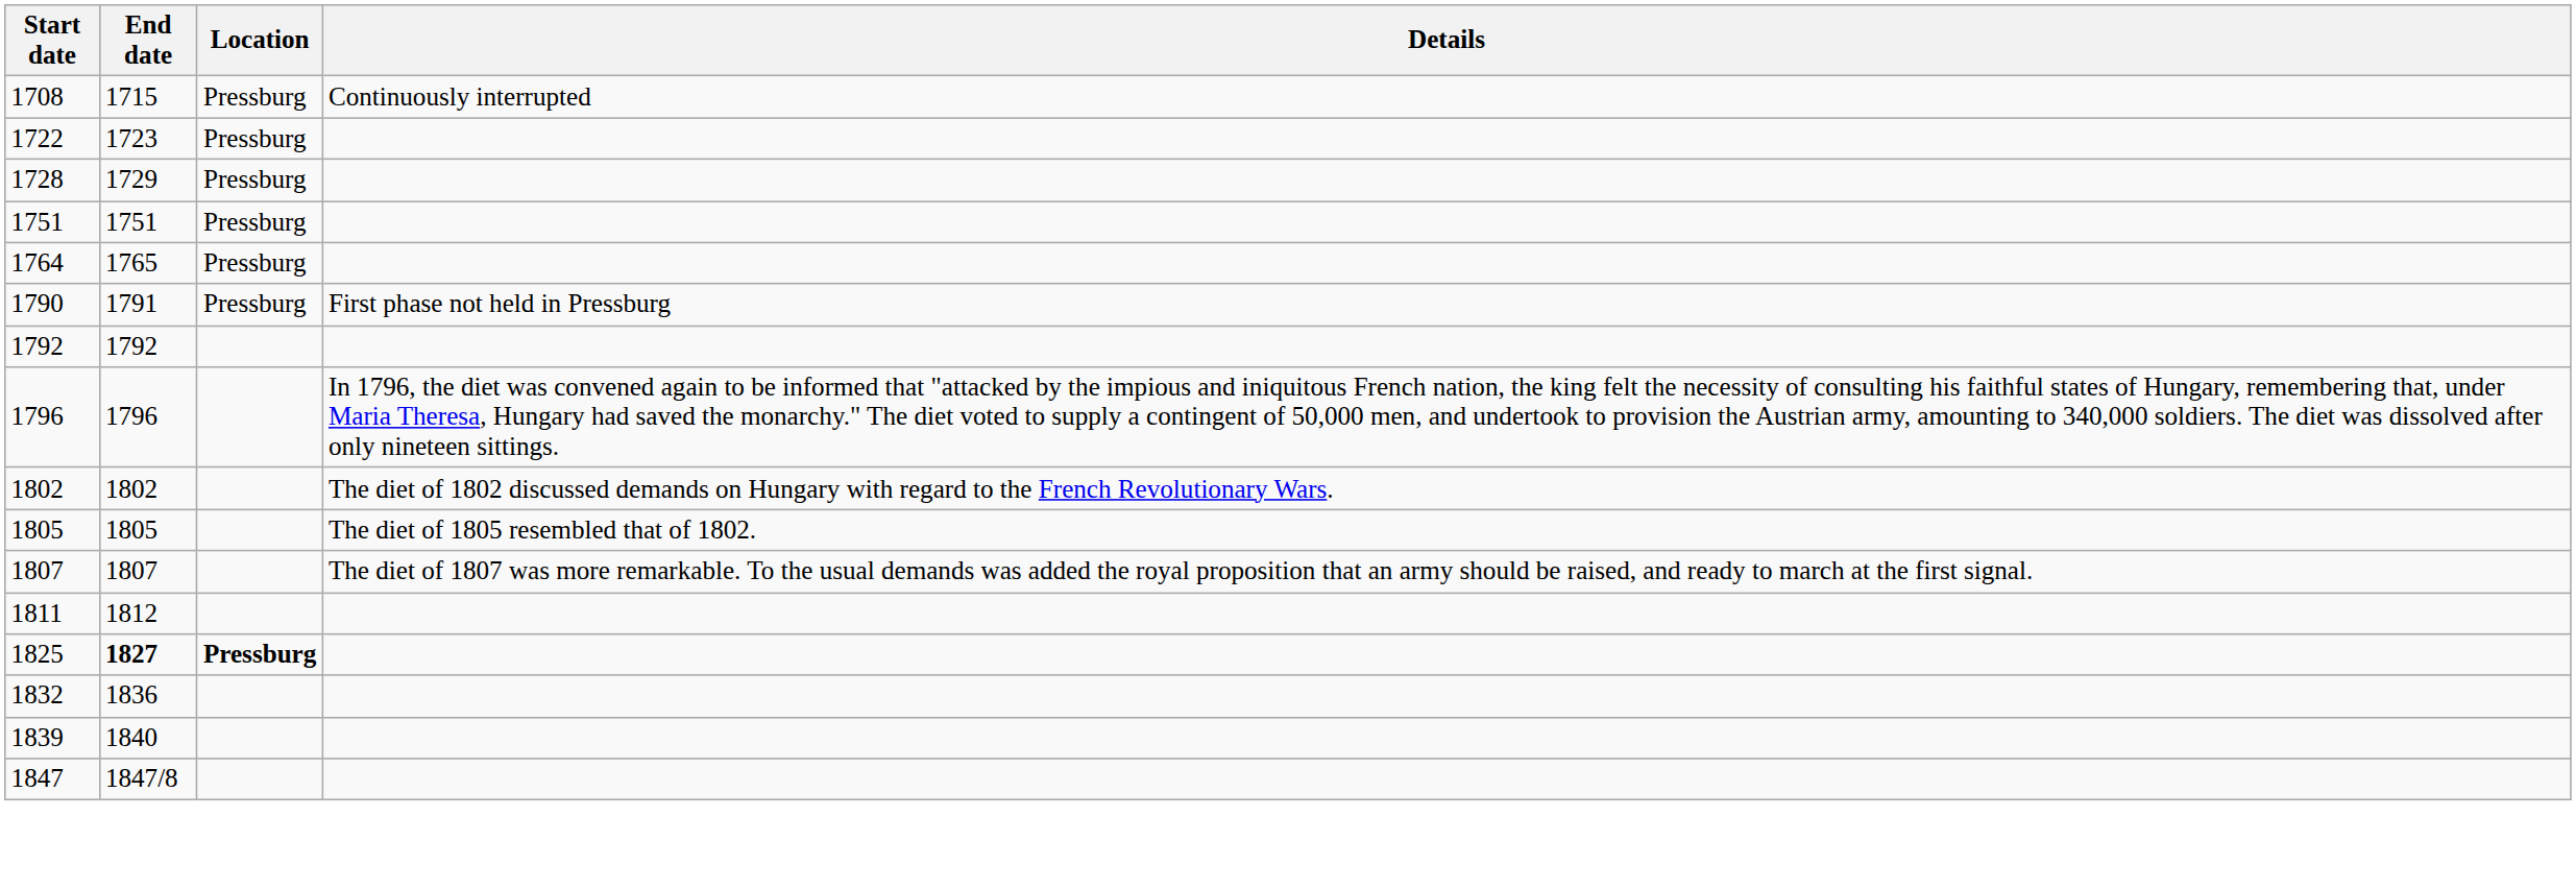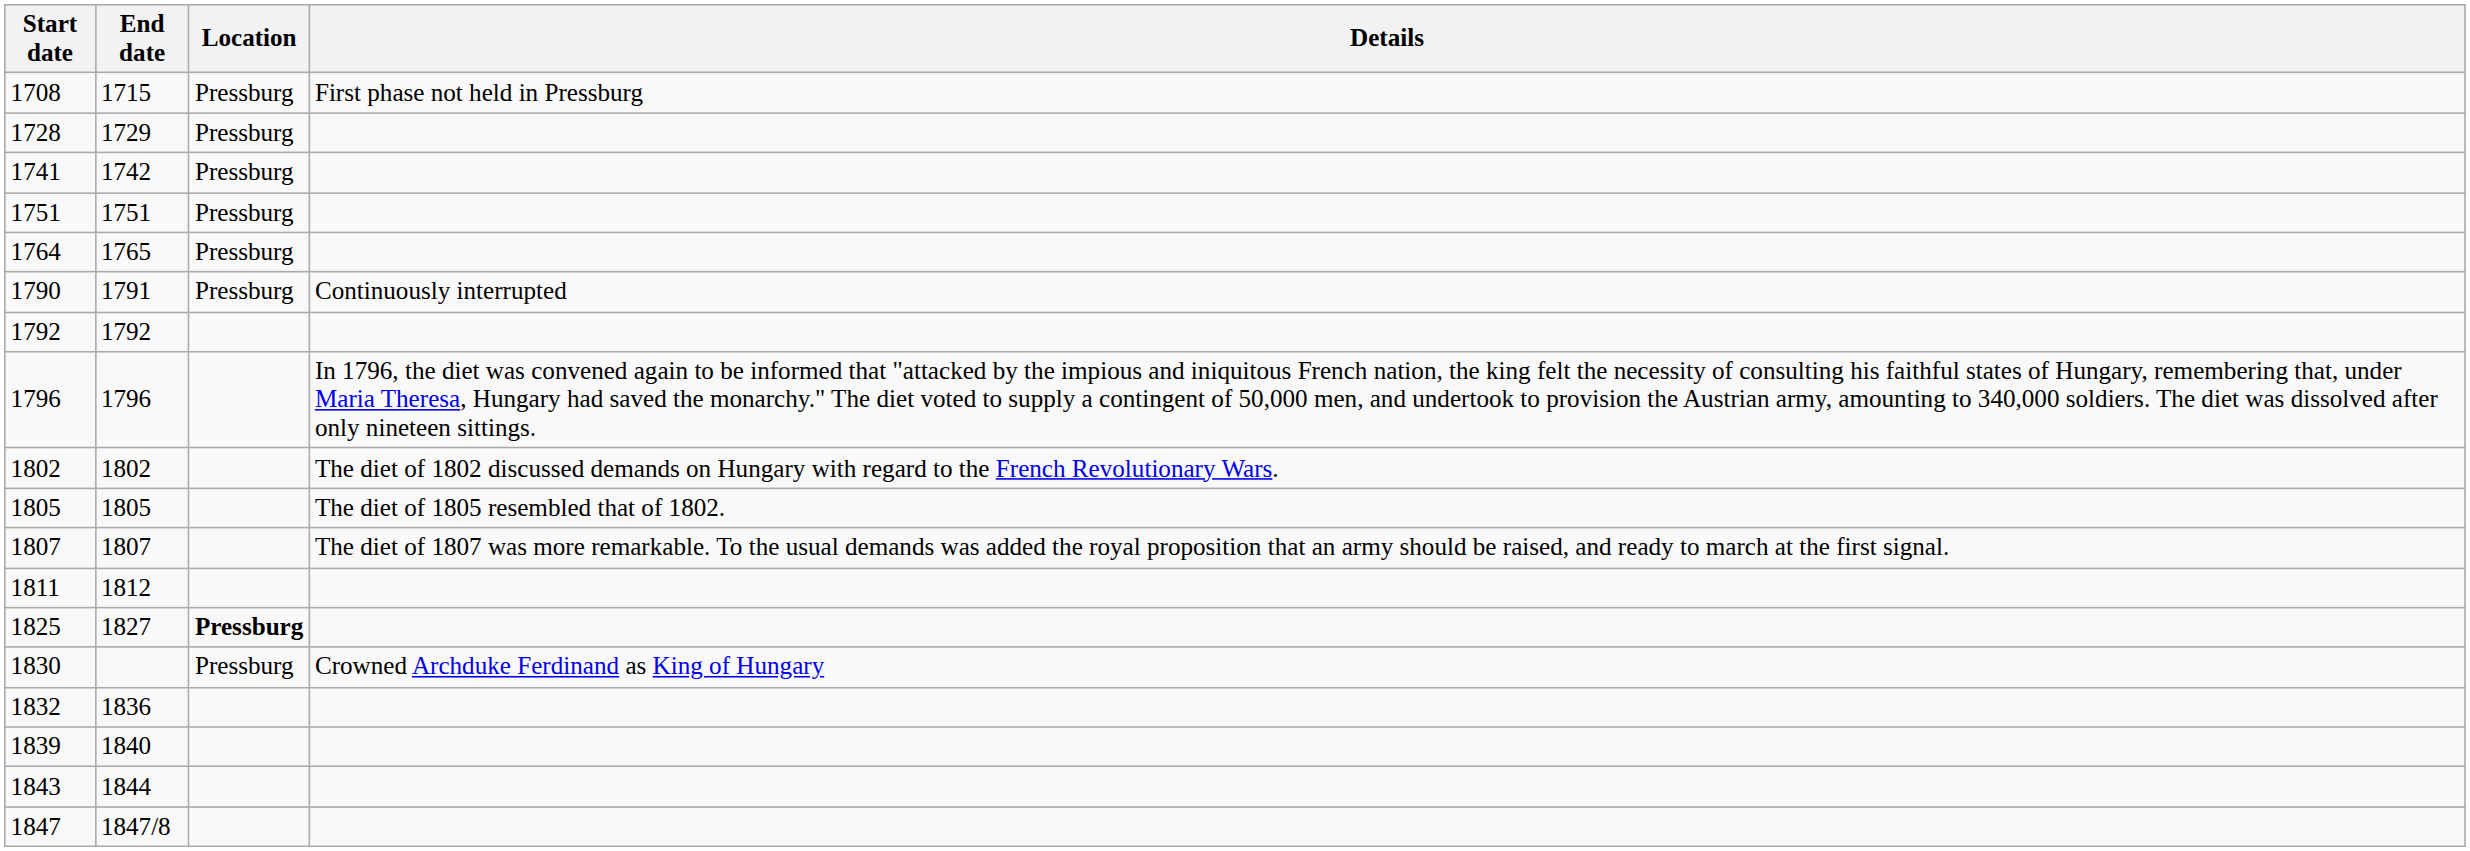 <table class="wikitable">
 <tr>
 <th>Start date</th>
 <th>End date</th>
 <th>Location</th>
 <th>Details</th>
 </tr>
 <tr>
 <td>1708</td>
 <td>1715</td>
 <td>Pressburg</td>
-<td>Continuously interrupted</td>
+<td>First phase not held in Pressburg</td>
 </tr>
 <tr>
-<td>1722</td>
-<td>1723</td>
+<td>1728</td>
+<td>1729</td>
 <td>Pressburg</td>
 <td></td>
 </tr>
 <tr>
-<td>1728</td>
-<td>1729</td>
+<td>1741</td>
+<td>1742</td>
 <td>Pressburg</td>
 <td></td>
 </tr>
 <tr>
 <td>1751</td>
 <td>1751</td>
 <td>Pressburg</td>
 <td></td>
 </tr>
 <tr>
 <td>1764</td>
 <td>1765</td>
 <td>Pressburg</td>
 <td></td>
 </tr>
 <tr>
 <td>1790</td>
 <td>1791</td>
 <td>Pressburg</td>
-<td>First phase not held in Pressburg</td>
+<td>Continuously interrupted</td>
 </tr>
 <tr>
 <td>1792</td>
 <td>1792</td>
 <td></td>
 <td></td>
 </tr>
 <tr>
 <td>1796</td>
 <td>1796</td>
 <td></td>
 <td>In 1796, the diet was convened again to be informed that "attacked by the impious and iniquitous French nation, the king felt the necessity of consulting his faithful states of Hungary, remembering that, under <a href='#'>Maria Theresa</a>, Hungary had saved the monarchy." The diet voted to supply a contingent of 50,000 men, and undertook to provision the Austrian army, amounting to 340,000 soldiers. The diet was dissolved after only nineteen sittings.</td>
 </tr>
 <tr>
 <td>1802</td>
 <td>1802</td>
 <td></td>
 <td>The diet of 1802 discussed demands on Hungary with regard to the <a href='#'>French Revolutionary Wars</a>.</td>
 </tr>
 <tr>
 <td>1805</td>
 <td>1805</td>
 <td></td>
 <td>The diet of 1805 resembled that of 1802.</td>
 </tr>
 <tr>
 <td>1807</td>
 <td>1807</td>
 <td></td>
 <td>The diet of 1807 was more remarkable. To the usual demands was added the royal proposition that an army should be raised, and ready to march at the first signal.</td>
 </tr>
 <tr>
 <td>1811</td>
 <td>1812</td>
 <td></td>
 <td></td>
 </tr>
 <tr>
 <td>1825</td>
-<td><strong>1827</strong></td>
+<td>1827</td>
 <td><strong>Pressburg</strong></td>
 <td></td>
+</tr>
+<tr>
+<td>1830</td>
+<td></td>
+<td>Pressburg</td>
+<td>Crowned <a href='#'>Archduke Ferdinand</a> as <a href='#'>King of Hungary</a></td>
 </tr>
 <tr>
 <td>1832</td>
 <td>1836</td>
 <td></td>
 <td></td>
 </tr>
 <tr>
 <td>1839</td>
 <td>1840</td>
 <td></td>
 <td></td>
 </tr>
 <tr>
+<td>1843</td>
+<td>1844</td>
+<td></td>
+<td></td>
+</tr>
+<tr>
 <td>1847</td>
 <td>1847/8</td>
 <td></td>
 <td></td>
 </tr>
 </table>
